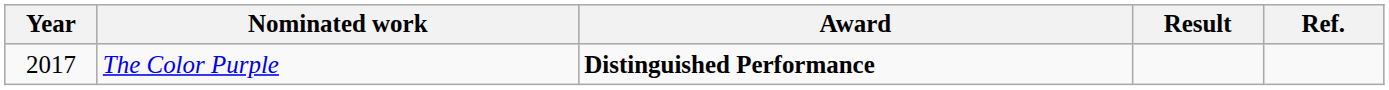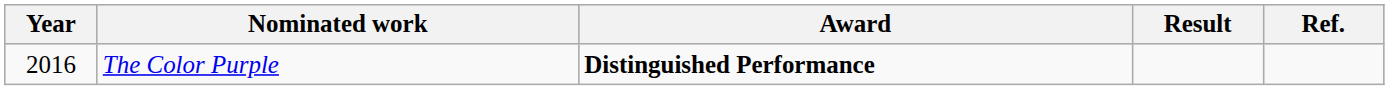 <table class="wikitable" style="width:70%;">
 <tr>
 <th style="width:3%;">Year</th>
 <th style="width:20%;">Nominated work</th>
 <th style="width:23%;">Award</th>
 <th style="width:5%;">Result</th>
 <th style="width:5%;">Ref.</th>
 </tr>
 <tr>
-<td align="center">2017</td>
+<td align="center">2016</td>
 <td><em><a href='#'>The Color Purple</a></em></td>
 <td><strong>Distinguished Performance</strong></td>
 <td></td>
 <td align="center"></td>
 </tr>
 </table>
